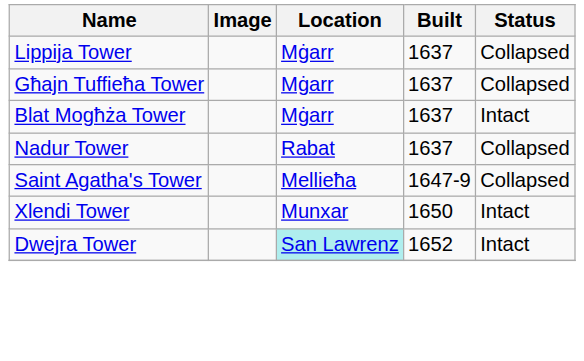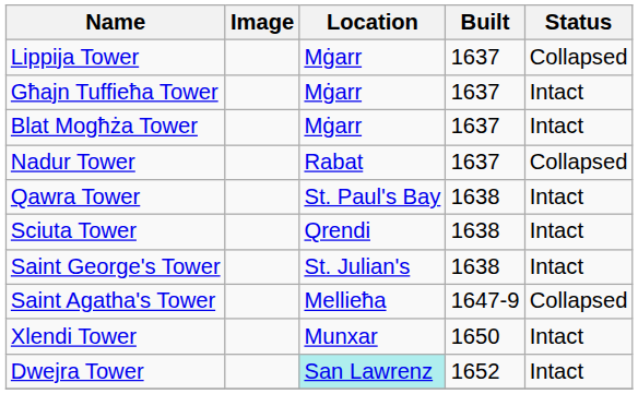 <table class="wikitable" style="margin: 1em auto 1em auto;">
 <tr>
 <th>Name</th>
 <th>Image</th>
 <th>Location</th>
 <th>Built</th>
 <th>Status</th>
 </tr>
 <tr>
 <td><a href='#'>Lippija Tower</a></td>
 <td></td>
 <td><a href='#'>Mġarr</a></td>
 <td>1637</td>
 <td>Collapsed</td>
 </tr>
 <tr>
 <td><a href='#'>Għajn Tuffieħa Tower</a></td>
 <td></td>
 <td><a href='#'>Mġarr</a></td>
 <td>1637</td>
-<td>Collapsed</td>
+<td>Intact</td>
 </tr>
 <tr>
 <td><a href='#'>Blat Mogħża Tower</a></td>
 <td></td>
 <td><a href='#'>Mġarr</a></td>
 <td> 1637</td>
 <td>Intact</td>
 </tr>
 <tr>
 <td><a href='#'>Nadur Tower</a></td>
 <td></td>
 <td><a href='#'>Rabat</a></td>
 <td>1637</td>
 <td>Collapsed</td>
+</tr>
+<tr>
+<td><a href='#'>Qawra Tower</a></td>
+<td></td>
+<td><a href='#'>St. Paul's Bay</a></td>
+<td>1638</td>
+<td>Intact</td>
+</tr>
+<tr>
+<td><a href='#'>Sciuta Tower</a></td>
+<td></td>
+<td><a href='#'>Qrendi</a></td>
+<td>1638</td>
+<td>Intact</td>
+</tr>
+<tr>
+<td><a href='#'>Saint George's Tower</a></td>
+<td></td>
+<td><a href='#'>St. Julian's</a></td>
+<td>1638</td>
+<td>Intact</td>
 </tr>
 <tr>
 <td><a href='#'>Saint Agatha's Tower</a></td>
 <td></td>
 <td><a href='#'>Mellieħa</a></td>
 <td>1647-9</td>
 <td>Collapsed</td>
 </tr>
 <tr>
 <td><a href='#'>Xlendi Tower</a></td>
 <td></td>
 <td><a href='#'>Munxar</a></td>
 <td>1650</td>
 <td>Intact</td>
 </tr>
 <tr>
 <td><a href='#'>Dwejra Tower</a></td>
 <td></td>
 <td style="background: paleturquoise;"><a href='#'>San Lawrenz</a></td>
 <td>1652</td>
 <td>Intact</td>
 </tr>
 <tr>
 </tr>
 </table>
